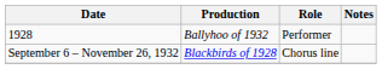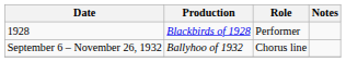 <table class="wikitable sortable">
 <tr>
 <th>Date</th>
 <th>Production</th>
 <th>Role</th>
 <th>Notes</th>
 </tr>
 <tr>
 <td>1928</td>
-<td><em>Ballyhoo of 1932</em></td>
+<td><em><a href='#'>Blackbirds of 1928</a></em></td>
 <td>Performer</td>
 <td></td>
 </tr>
 <tr>
 <td>September 6 – November 26, 1932</td>
-<td><em><a href='#'>Blackbirds of 1928</a></em></td>
+<td><em>Ballyhoo of 1932</em></td>
 <td>Chorus line</td>
 <td></td>
 </tr>
 <tr>
 </tr>
 </table>
